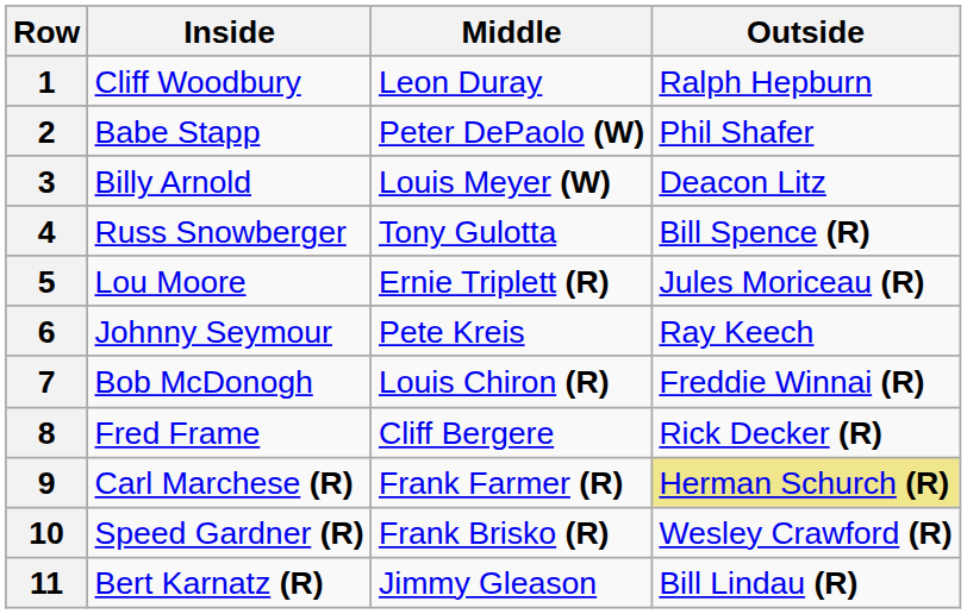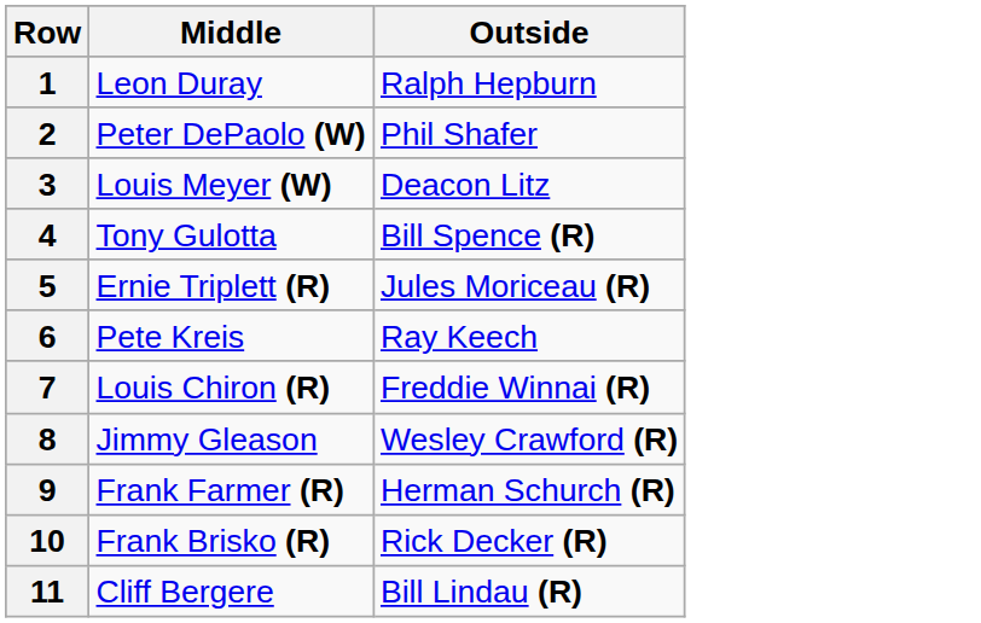 <table class="wikitable" style="font-size: 95%;">
 <tr>
 <th>Row</th>
-<th>Inside</th>
 <th>Middle</th>
 <th>Outside</th>
 </tr>
 <tr>
 <th>1</th>
-<td> <a href='#'>Cliff Woodbury</a></td>
 <td> <a href='#'>Leon Duray</a></td>
 <td> <a href='#'>Ralph Hepburn</a></td>
 </tr>
 <tr>
 <th>2</th>
-<td> <a href='#'>Babe Stapp</a></td>
 <td> <a href='#'>Peter DePaolo</a> <strong>(W)</strong></td>
 <td> <a href='#'>Phil Shafer</a></td>
 </tr>
 <tr>
 <th>3</th>
-<td> <a href='#'>Billy Arnold</a></td>
 <td> <a href='#'>Louis Meyer</a> <strong>(W)</strong></td>
 <td> <a href='#'>Deacon Litz</a></td>
 </tr>
 <tr>
 <th>4</th>
-<td> <a href='#'>Russ Snowberger</a></td>
 <td> <a href='#'>Tony Gulotta</a></td>
 <td> <a href='#'>Bill Spence</a> <strong>(R)</strong></td>
 </tr>
 <tr>
 <th>5</th>
-<td> <a href='#'>Lou Moore</a></td>
 <td> <a href='#'>Ernie Triplett</a> <strong>(R)</strong></td>
 <td> <a href='#'>Jules Moriceau</a> <strong>(R)</strong></td>
 </tr>
 <tr>
 <th>6</th>
-<td> <a href='#'>Johnny Seymour</a></td>
 <td> <a href='#'>Pete Kreis</a></td>
 <td> <a href='#'>Ray Keech</a></td>
 </tr>
 <tr>
 <th>7</th>
-<td> <a href='#'>Bob McDonogh</a></td>
 <td> <a href='#'>Louis Chiron</a> <strong>(R)</strong></td>
 <td> <a href='#'>Freddie Winnai</a> <strong>(R)</strong></td>
 </tr>
 <tr>
 <th>8</th>
-<td> <a href='#'>Fred Frame</a></td>
-<td> <a href='#'>Cliff Bergere</a></td>
+<td> <a href='#'>Jimmy Gleason</a></td>
+<td> <a href='#'>Wesley Crawford</a> <strong>(R)</strong></td>
+</tr>
+<tr>
+<th>9</th>
+<td> <a href='#'>Frank Farmer</a> <strong>(R)</strong></td>
+<td> <a href='#'>Herman Schurch</a> <strong>(R)</strong></td>
+</tr>
+<tr>
+<th>10</th>
+<td> <a href='#'>Frank Brisko</a> <strong>(R)</strong></td>
 <td> <a href='#'>Rick Decker</a> <strong>(R)</strong></td>
 </tr>
 <tr>
-<th>9</th>
-<td> <a href='#'>Carl Marchese</a> <strong>(R)</strong></td>
-<td> <a href='#'>Frank Farmer</a> <strong>(R)</strong></td>
-<td style="background: khaki;"> <a href='#'>Herman Schurch</a> <strong>(R)</strong></td>
-</tr>
-<tr>
-<th>10</th>
-<td> <a href='#'>Speed Gardner</a> <strong>(R)</strong></td>
-<td> <a href='#'>Frank Brisko</a> <strong>(R)</strong></td>
-<td> <a href='#'>Wesley Crawford</a> <strong>(R)</strong></td>
-</tr>
-<tr>
 <th>11</th>
-<td> <a href='#'>Bert Karnatz</a> <strong>(R)</strong></td>
-<td> <a href='#'>Jimmy Gleason</a></td>
+<td> <a href='#'>Cliff Bergere</a></td>
 <td> <a href='#'>Bill Lindau</a> <strong>(R)</strong></td>
 </tr>
 </table>
